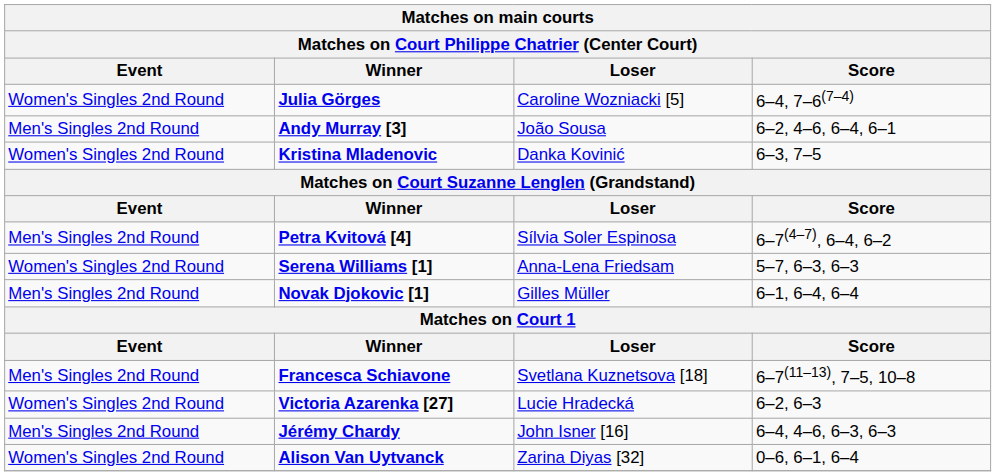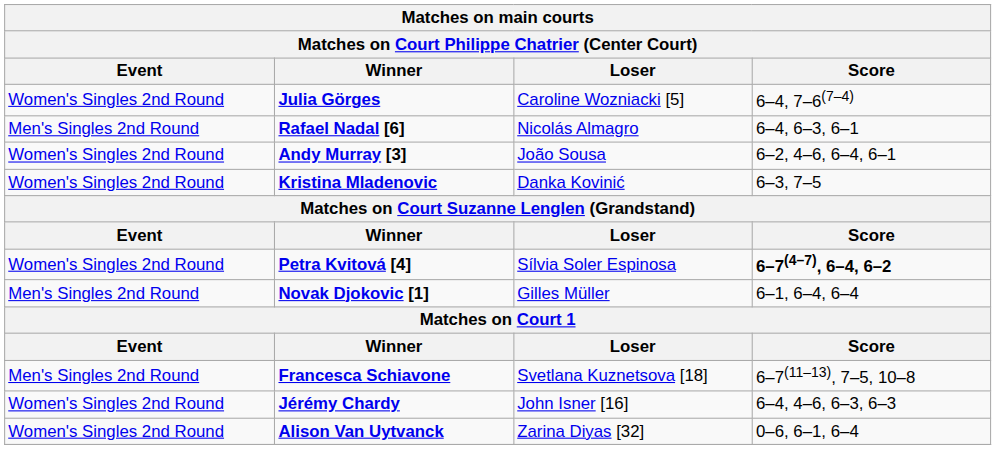 <table class="wikitable collapsible uncollapsed" style=margin:auto>
 <tr>
 <th colspan=4 style=white-space:nowrap>Matches on main courts</th>
 </tr>
 <tr>
 <th colspan=4><strong>Matches on <a href='#'>Court Philippe Chatrier</a> (Center Court)</strong></th>
 </tr>
 <tr>
 <th width=250>Event</th>
 <th width=220>Winner</th>
 <th width=220>Loser</th>
 <th width=220>Score</th>
 </tr>
 <tr>
 <td><a href='#'>Women's Singles 2nd Round</a></td>
 <td> <strong><a href='#'>Julia Görges</a></strong></td>
 <td> <a href='#'>Caroline Wozniacki</a> [5]</td>
 <td>6–4, 7–6<sup>(7–4)</sup></td>
 </tr>
 <tr>
 <td><a href='#'>Men's Singles 2nd Round</a></td>
+<td> <strong><a href='#'>Rafael Nadal</a> [6]</strong></td>
+<td> <a href='#'>Nicolás Almagro</a></td>
+<td>6–4, 6–3, 6–1</td>
+</tr>
+<tr>
+<td><a href='#'>Women's Singles 2nd Round</a></td>
 <td> <strong><a href='#'>Andy Murray</a> [3]</strong></td>
 <td> <a href='#'>João Sousa</a></td>
 <td>6–2, 4–6, 6–4, 6–1</td>
 </tr>
 <tr>
 <td><a href='#'>Women's Singles 2nd Round</a></td>
 <td> <strong><a href='#'>Kristina Mladenovic</a></strong></td>
 <td> <a href='#'>Danka Kovinić</a></td>
 <td>6–3, 7–5</td>
 </tr>
 <tr>
 <th colspan=4><strong>Matches on <a href='#'>Court Suzanne Lenglen</a> (Grandstand)</strong></th>
 </tr>
 <tr>
 <th width=250>Event</th>
 <th width=220>Winner</th>
 <th width=220>Loser</th>
 <th width=220>Score</th>
 </tr>
 <tr>
-<td><a href='#'>Men's Singles 2nd Round</a></td>
+<td><a href='#'>Women's Singles 2nd Round</a></td>
 <td> <strong><a href='#'>Petra Kvitová</a> [4]</strong></td>
 <td> <a href='#'>Sílvia Soler Espinosa</a></td>
-<td>6–7<sup>(4–7)</sup>, 6–4, 6–2</td>
-</tr>
-<tr>
-<td><a href='#'>Women's Singles 2nd Round</a></td>
-<td> <strong><a href='#'>Serena Williams</a> [1]</strong></td>
-<td> <a href='#'>Anna-Lena Friedsam</a></td>
-<td>5–7, 6–3, 6–3</td>
+<td><strong>6–7<sup>(4–7)</sup>, 6–4, 6–2</strong></td>
 </tr>
 <tr>
 <td><a href='#'>Men's Singles 2nd Round</a></td>
 <td> <strong><a href='#'>Novak Djokovic</a> [1]</strong></td>
 <td> <a href='#'>Gilles Müller</a></td>
 <td>6–1, 6–4, 6–4</td>
 </tr>
 <tr>
 <th colspan=4><strong>Matches on <a href='#'>Court 1</a></strong></th>
 </tr>
 <tr>
 <th width=250>Event</th>
 <th width=220>Winner</th>
 <th width=220>Loser</th>
 <th width=220>Score</th>
 </tr>
 <tr>
 <td><a href='#'>Men's Singles 2nd Round</a></td>
 <td> <strong><a href='#'>Francesca Schiavone</a></strong></td>
 <td> <a href='#'>Svetlana Kuznetsova</a> [18]</td>
 <td>6–7<sup>(11–13)</sup>, 7–5, 10–8</td>
 </tr>
 <tr>
 <td><a href='#'>Women's Singles 2nd Round</a></td>
-<td> <strong><a href='#'>Victoria Azarenka</a> [27]</strong></td>
-<td> <a href='#'>Lucie Hradecká</a></td>
-<td>6–2, 6–3</td>
-</tr>
-<tr>
-<td><a href='#'>Men's Singles 2nd Round</a></td>
 <td> <strong><a href='#'>Jérémy Chardy</a></strong></td>
 <td> <a href='#'>John Isner</a> [16]</td>
 <td>6–4, 4–6, 6–3, 6–3</td>
 </tr>
 <tr>
 <td><a href='#'>Women's Singles 2nd Round</a></td>
 <td> <strong><a href='#'>Alison Van Uytvanck</a></strong></td>
 <td> <a href='#'>Zarina Diyas</a> [32]</td>
 <td>0–6, 6–1, 6–4</td>
 </tr>
 <tr>
 </tr>
 </table>
